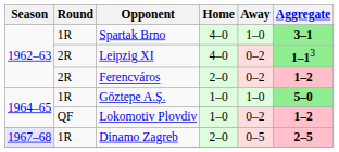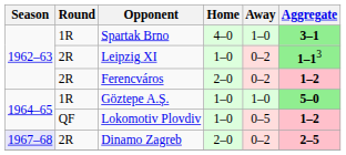 <table class="wikitable">
 <tr>
 <th>Season</th>
 <th>Round</th>
 <th>Opponent</th>
 <th>Home</th>
 <th>Away</th>
 <th><a href='#'>Aggregate</a></th>
 </tr>
 <tr>
 <td rowspan=3><a href='#'>1962–63</a></td>
 <td align=left>1R</td>
 <td align=left> <a href='#'>Spartak Brno</a></td>
 <td bgcolor="#ddffdd" style="text-align:center;">4–0</td>
 <td bgcolor="#ddffdd" style="text-align:center;">1–0</td>
 <td bgcolor=lightgreen style="text-align:center;"><strong>3–1</strong></td>
 </tr>
 <tr>
 <td align=left>2R</td>
 <td align=left> <a href='#'>Leipzig XI</a></td>
-<td bgcolor="#ddffdd" style="text-align:center;">4–0</td>
+<td bgcolor="#ddffdd" style="text-align:center;">1–0</td>
 <td bgcolor="#ffdddd" style="text-align:center;">0–2</td>
 <td bgcolor=lightgreen style="text-align:center;"><strong>1–1</strong><sup>3</sup></td>
 </tr>
 <tr>
 <td align=left>2R</td>
 <td align=left> <a href='#'>Ferencváros</a></td>
 <td bgcolor="#ddffdd" style="text-align:center;">2–0</td>
 <td bgcolor="#ffdddd" style="text-align:center;">0–2</td>
 <td bgcolor=pink style="text-align:center;"><strong>1–2</strong></td>
 </tr>
 <tr>
 <td rowspan=2><a href='#'>1964–65</a></td>
 <td align=left>1R</td>
 <td align=left> <a href='#'>Göztepe A.Ş.</a></td>
 <td bgcolor="#ddffdd" style="text-align:center;">1–0</td>
 <td bgcolor="#ddffdd" style="text-align:center;">1–0</td>
 <td bgcolor=lightgreen style="text-align:center;"><strong>5–0</strong></td>
 </tr>
 <tr>
 <td align=left>QF</td>
 <td align=left> <a href='#'>Lokomotiv Plovdiv</a></td>
 <td bgcolor="#ddffdd" style="text-align:center;">1–0</td>
-<td bgcolor="#ffdddd" style="text-align:center;">0–2</td>
+<td bgcolor="#ffdddd" style="text-align:center;">0–5</td>
 <td bgcolor=pink style="text-align:center;"><strong>1–2</strong></td>
 </tr>
 <tr>
 <td align=left style="background: lavender;"><a href='#'>1967–68</a></td>
-<td align=left>1R</td>
+<td align=left>2R</td>
 <td align=left> <a href='#'>Dinamo Zagreb</a></td>
 <td bgcolor="#ddffdd" style="text-align:center;">2–0</td>
-<td bgcolor="#ffdddd" style="text-align:center;">0–5</td>
+<td bgcolor="#ffdddd" style="text-align:center;">0–2</td>
 <td bgcolor=pink style="text-align:center;"><strong>2–5</strong></td>
 </tr>
 <tr>
 </tr>
 </table>
